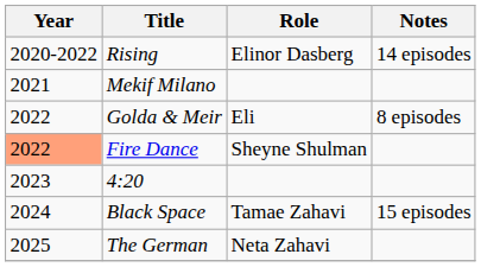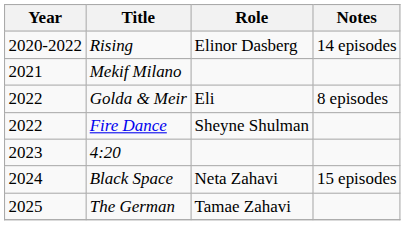 <table class="wikitable">
 <tr>
 <th>Year</th>
 <th>Title</th>
 <th>Role</th>
 <th>Notes</th>
 </tr>
 <tr>
 <td>2020-2022</td>
 <td><em>Rising</em></td>
 <td>Elinor Dasberg</td>
 <td>14 episodes</td>
 </tr>
 <tr>
 <td>2021</td>
 <td><em>Mekif Milano</em></td>
 <td></td>
 <td></td>
 </tr>
 <tr>
 <td>2022</td>
 <td><em>Golda & Meir</em></td>
 <td>Eli</td>
 <td>8 episodes</td>
 </tr>
 <tr>
-<td style="background: lightsalmon;">2022</td>
+<td>2022</td>
 <td><em><a href='#'>Fire Dance</a></em></td>
 <td>Sheyne Shulman</td>
 <td></td>
 </tr>
 <tr>
 <td>2023</td>
 <td><em>4:20</em></td>
 <td></td>
 <td></td>
 </tr>
 <tr>
 <td>2024</td>
 <td><em>Black Space</em></td>
-<td>Tamae Zahavi</td>
+<td>Neta Zahavi</td>
 <td>15 episodes</td>
 </tr>
 <tr>
 <td>2025</td>
 <td><em>The German</em></td>
-<td>Neta Zahavi</td>
+<td>Tamae Zahavi</td>
 <td></td>
 </tr>
 <tr>
 </tr>
 </table>
